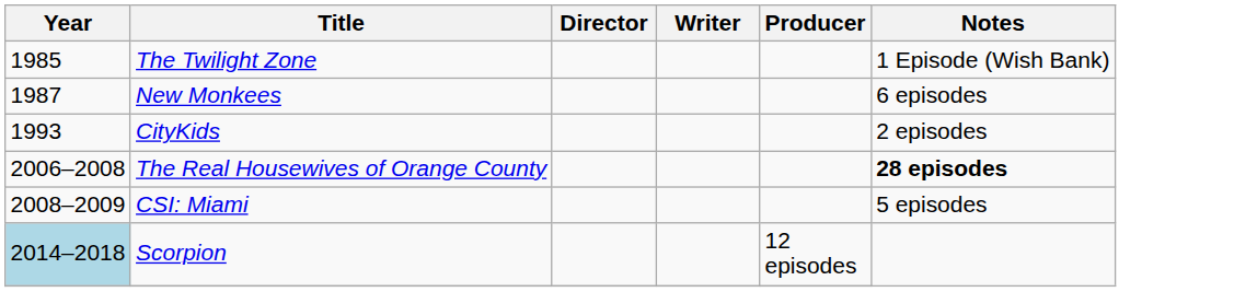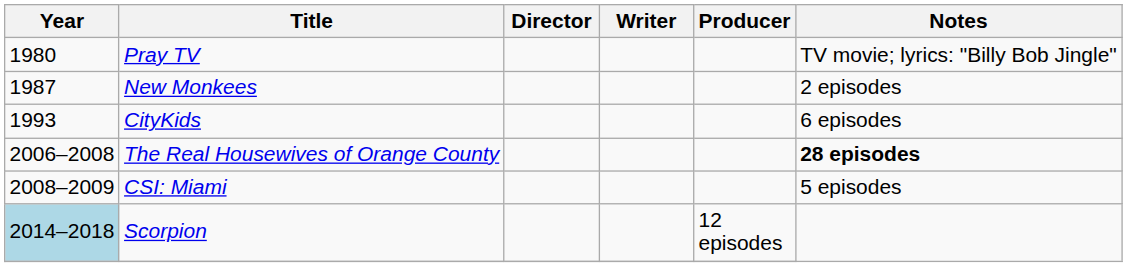 <table class="wikitable">
 <tr>
 <th>Year</th>
 <th>Title</th>
 <th width=65>Director</th>
 <th width=65>Writer</th>
 <th width=65>Producer</th>
 <th>Notes</th>
 </tr>
 <tr>
-<td>1985</td>
-<td><em><a href='#'>The Twilight Zone</a></em></td>
+<td>1980</td>
+<td><em><a href='#'>Pray TV</a></em></td>
 <td></td>
 <td></td>
 <td></td>
-<td>1 Episode (Wish Bank)</td>
+<td>TV movie; lyrics: "Billy Bob Jingle"</td>
 </tr>
 <tr>
 <td>1987</td>
 <td><em><a href='#'>New Monkees</a></em></td>
 <td></td>
 <td></td>
 <td></td>
-<td>6 episodes</td>
+<td>2 episodes</td>
 </tr>
 <tr>
 <td>1993</td>
 <td><em><a href='#'>CityKids</a></em></td>
 <td></td>
 <td></td>
 <td></td>
-<td>2 episodes</td>
+<td>6 episodes</td>
 </tr>
 <tr>
 <td>2006–2008</td>
 <td><em><a href='#'>The Real Housewives of Orange County</a></em></td>
 <td></td>
 <td></td>
 <td></td>
 <td><strong>28 episodes</strong></td>
 </tr>
 <tr>
 <td>2008–2009</td>
 <td><em><a href='#'>CSI: Miami</a></em></td>
 <td></td>
 <td></td>
 <td></td>
 <td>5 episodes</td>
 </tr>
 <tr>
 <td style="background: lightblue;">2014–2018</td>
 <td><em><a href='#'>Scorpion</a></em></td>
 <td></td>
 <td></td>
 <td>12 episodes</td>
 </tr>
 <tr>
 </tr>
 </table>
